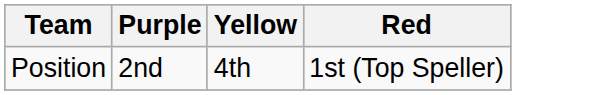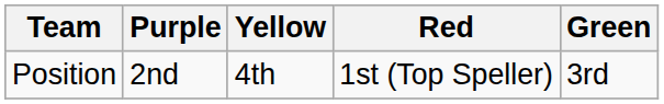 <table class="wikitable">
 <tr>
 <th>Team</th>
 <th>Purple</th>
 <th>Yellow</th>
 <th>Red</th>
+<th>Green</th>
 </tr>
 <tr>
 <td>Position</td>
 <td>2nd</td>
 <td>4th</td>
 <td>1st (Top Speller)</td>
+<td>3rd</td>
 </tr>
 </table>
